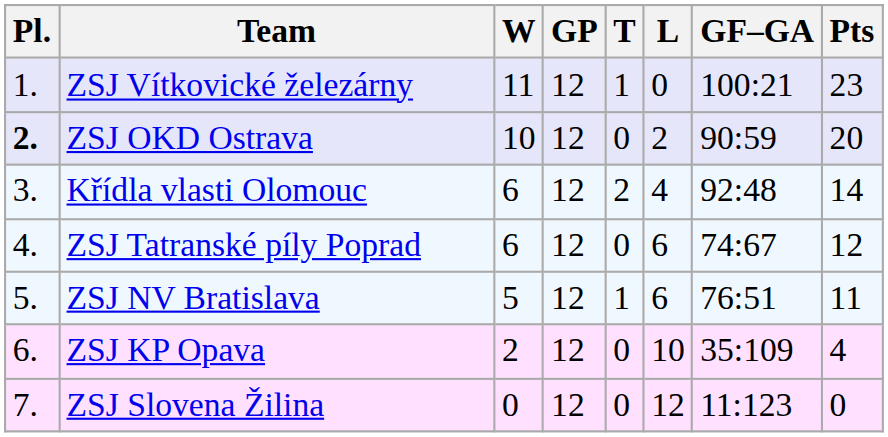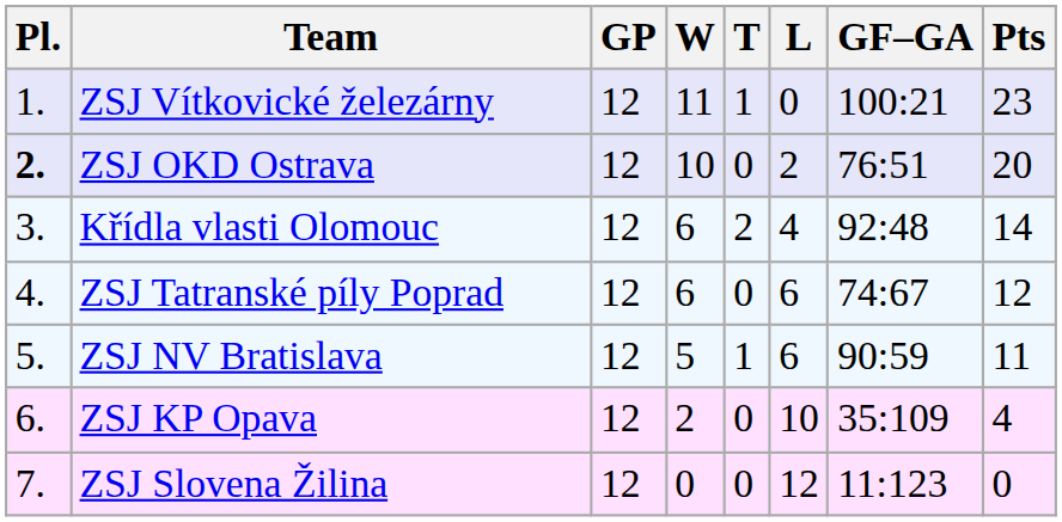 <table class="wikitable">
 <tr>
 <th>Pl.</th>
 <th width="200">Team</th>
+<th>GP</th>
 <th>W</th>
-<th>GP</th>
 <th>T</th>
 <th>L</th>
 <th>GF–GA</th>
 <th>Pts</th>
 </tr>
 <tr bgcolor="#e6e6fa">
 <td>1.</td>
 <td><a href='#'>ZSJ Vítkovické železárny</a></td>
+<td>12</td>
 <td>11</td>
-<td>12</td>
 <td>1</td>
 <td>0</td>
 <td>100:21</td>
 <td>23</td>
 </tr>
 <tr bgcolor="#e6e6fa">
 <td><strong>2.</strong></td>
 <td><a href='#'>ZSJ OKD Ostrava</a></td>
+<td>12</td>
 <td>10</td>
-<td>12</td>
 <td>0</td>
 <td>2</td>
-<td>90:59</td>
+<td>76:51</td>
 <td>20</td>
 </tr>
 <tr bgcolor="#f0f8ff">
 <td>3.</td>
 <td><a href='#'>Křídla vlasti Olomouc</a></td>
+<td>12</td>
 <td>6</td>
-<td>12</td>
 <td>2</td>
 <td>4</td>
 <td>92:48</td>
 <td>14</td>
 </tr>
 <tr bgcolor="#f0f8ff">
 <td>4.</td>
 <td><a href='#'>ZSJ Tatranské píly Poprad</a></td>
+<td>12</td>
 <td>6</td>
-<td>12</td>
 <td>0</td>
 <td>6</td>
 <td>74:67</td>
 <td>12</td>
 </tr>
 <tr bgcolor="#f0f8ff">
 <td>5.</td>
 <td><a href='#'>ZSJ NV Bratislava</a></td>
+<td>12</td>
 <td>5</td>
-<td>12</td>
 <td>1</td>
 <td>6</td>
-<td>76:51</td>
+<td>90:59</td>
 <td>11</td>
 </tr>
 <tr bgcolor="#FFE1FF">
 <td>6.</td>
 <td><a href='#'>ZSJ KP Opava</a></td>
+<td>12</td>
 <td>2</td>
-<td>12</td>
 <td>0</td>
 <td>10</td>
 <td>35:109</td>
 <td>4</td>
 </tr>
 <tr bgcolor="#FFE1FF">
 <td>7.</td>
 <td><a href='#'>ZSJ Slovena Žilina</a></td>
+<td>12</td>
 <td>0</td>
-<td>12</td>
 <td>0</td>
 <td>12</td>
 <td>11:123</td>
 <td>0</td>
 </tr>
 </table>
